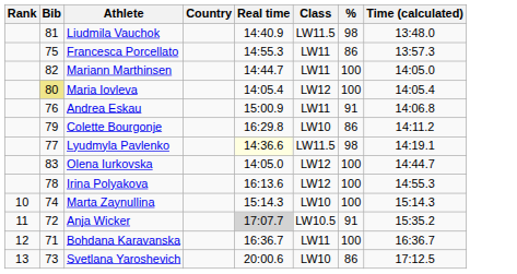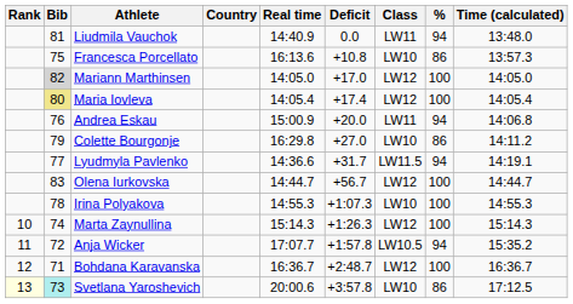 <table class="wikitable sortable" style="text-align:center">
 <tr>
 <th>Rank</th>
 <th>Bib</th>
 <th>Athlete</th>
 <th>Country</th>
 <th>Real time</th>
+<th>Deficit</th>
 <th>Class</th>
 <th>%</th>
 <th>Time (calculated)</th>
 </tr>
 <tr>
 <td></td>
 <td>81</td>
 <td align=left><a href='#'>Liudmila Vauchok</a></td>
 <td align=left></td>
 <td>14:40.9</td>
-<td>LW11.5</td>
-<td>98</td>
+<td>0.0</td>
+<td>LW11</td>
+<td>94</td>
 <td>13:48.0</td>
 </tr>
 <tr>
 <td></td>
 <td>75</td>
 <td align=left><a href='#'>Francesca Porcellato</a></td>
 <td align=left></td>
-<td>14:55.3</td>
-<td>LW11</td>
+<td>16:13.6</td>
+<td>+10.8</td>
+<td>LW10</td>
 <td>86</td>
 <td>13:57.3</td>
 </tr>
 <tr>
 <td></td>
-<td>82</td>
+<td style="background: lightgrey;">82</td>
 <td align=left><a href='#'>Mariann Marthinsen</a></td>
 <td align=left></td>
-<td>14:44.7</td>
-<td>LW11</td>
+<td>14:05.0</td>
+<td>+17.0</td>
+<td>LW12</td>
 <td>100</td>
 <td>14:05.0</td>
 </tr>
 <tr>
 <td></td>
 <td style="background: khaki;">80</td>
 <td align=left><a href='#'>Maria Iovleva</a></td>
 <td align=left></td>
 <td>14:05.4</td>
+<td>+17.4</td>
 <td>LW12</td>
 <td>100</td>
 <td>14:05.4</td>
 </tr>
 <tr>
 <td></td>
 <td>76</td>
 <td align=left><a href='#'>Andrea Eskau</a></td>
 <td align=left></td>
 <td>15:00.9</td>
+<td>+20.0</td>
 <td>LW11</td>
-<td>91</td>
+<td>94</td>
 <td>14:06.8</td>
 </tr>
 <tr>
 <td></td>
 <td>79</td>
 <td align=left><a href='#'>Colette Bourgonje</a></td>
 <td align=left></td>
 <td>16:29.8</td>
+<td>+27.0</td>
 <td>LW10</td>
 <td>86</td>
 <td>14:11.2</td>
 </tr>
 <tr>
 <td></td>
 <td>77</td>
 <td align=left><a href='#'>Lyudmyla Pavlenko</a></td>
 <td align=left></td>
-<td style="background: lightyellow;">14:36.6</td>
+<td>14:36.6</td>
+<td>+31.7</td>
 <td>LW11.5</td>
-<td>98</td>
+<td>94</td>
 <td>14:19.1</td>
 </tr>
 <tr>
 <td></td>
 <td>83</td>
 <td align=left><a href='#'>Olena Iurkovska</a></td>
 <td align=left></td>
-<td>14:05.0</td>
+<td>14:44.7</td>
+<td>+56.7</td>
 <td>LW12</td>
 <td>100</td>
 <td>14:44.7</td>
 </tr>
 <tr>
 <td></td>
 <td>78</td>
 <td align=left><a href='#'>Irina Polyakova</a></td>
 <td align=left></td>
-<td>16:13.6</td>
-<td>LW12</td>
+<td>14:55.3</td>
+<td>+1:07.3</td>
+<td>LW10</td>
 <td>100</td>
 <td>14:55.3</td>
 </tr>
 <tr>
 <td>10</td>
 <td>74</td>
 <td align=left><a href='#'>Marta Zaynullina</a></td>
 <td align=left></td>
 <td>15:14.3</td>
-<td>LW10</td>
+<td>+1:26.3</td>
+<td>LW12</td>
 <td>100</td>
 <td>15:14.3</td>
 </tr>
 <tr>
 <td>11</td>
 <td>72</td>
 <td align=left><a href='#'>Anja Wicker</a></td>
 <td align=left></td>
-<td style="background: lightgrey;">17:07.7</td>
+<td>17:07.7</td>
+<td>+1:57.8</td>
 <td>LW10.5</td>
-<td>91</td>
+<td>94</td>
 <td>15:35.2</td>
 </tr>
 <tr>
 <td>12</td>
 <td>71</td>
 <td align=left><a href='#'>Bohdana Karavanska</a></td>
 <td align=left></td>
 <td>16:36.7</td>
-<td>LW11</td>
+<td>+2:48.7</td>
+<td>LW12</td>
 <td>100</td>
 <td>16:36.7</td>
 </tr>
 <tr>
-<td>13</td>
-<td>73</td>
+<td style="background: lightyellow;">13</td>
+<td style="background: paleturquoise;">73</td>
 <td align=left><a href='#'>Svetlana Yaroshevich</a></td>
 <td align=left></td>
 <td>20:00.6</td>
+<td>+3:57.8</td>
 <td>LW10</td>
 <td>86</td>
 <td>17:12.5</td>
 </tr>
 </table>
